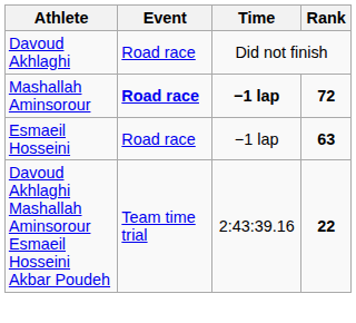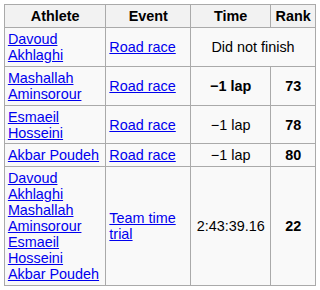 <table class="wikitable" width="50%" style="text-align:center; font-size:90%">
 <tr>
 <th width="30%">Athlete</th>
 <th width="25%">Event</th>
 <th width="20%">Time</th>
 <th width="10%">Rank</th>
 </tr>
 <tr>
 <td align="left"><a href='#'>Davoud Akhlaghi</a></td>
 <td align="left"><a href='#'>Road race</a></td>
 <td colspan="2">Did not finish</td>
 </tr>
 <tr>
 <td align="left"><a href='#'>Mashallah Aminsorour</a></td>
-<td align="left"><strong><a href='#'>Road race</a></strong></td>
+<td align="left"><a href='#'>Road race</a></td>
 <td><strong>−1 lap</strong></td>
-<td><strong>72</strong></td>
+<td><strong>73</strong></td>
 </tr>
 <tr>
 <td align="left"><a href='#'>Esmaeil Hosseini</a></td>
 <td align="left"><a href='#'>Road race</a></td>
 <td>−1 lap</td>
-<td><strong>63</strong></td>
+<td><strong>78</strong></td>
+</tr>
+<tr>
+<td align="left"><a href='#'>Akbar Poudeh</a></td>
+<td align="left"><a href='#'>Road race</a></td>
+<td>−1 lap</td>
+<td><strong>80</strong></td>
 </tr>
 <tr>
 <td align="left"><a href='#'>Davoud Akhlaghi</a><br><a href='#'>Mashallah Aminsorour</a><br><a href='#'>Esmaeil Hosseini</a><br><a href='#'>Akbar Poudeh</a></td>
 <td align="left"><a href='#'>Team time trial</a></td>
 <td>2:43:39.16</td>
 <td><strong>22</strong></td>
 </tr>
 </table>
